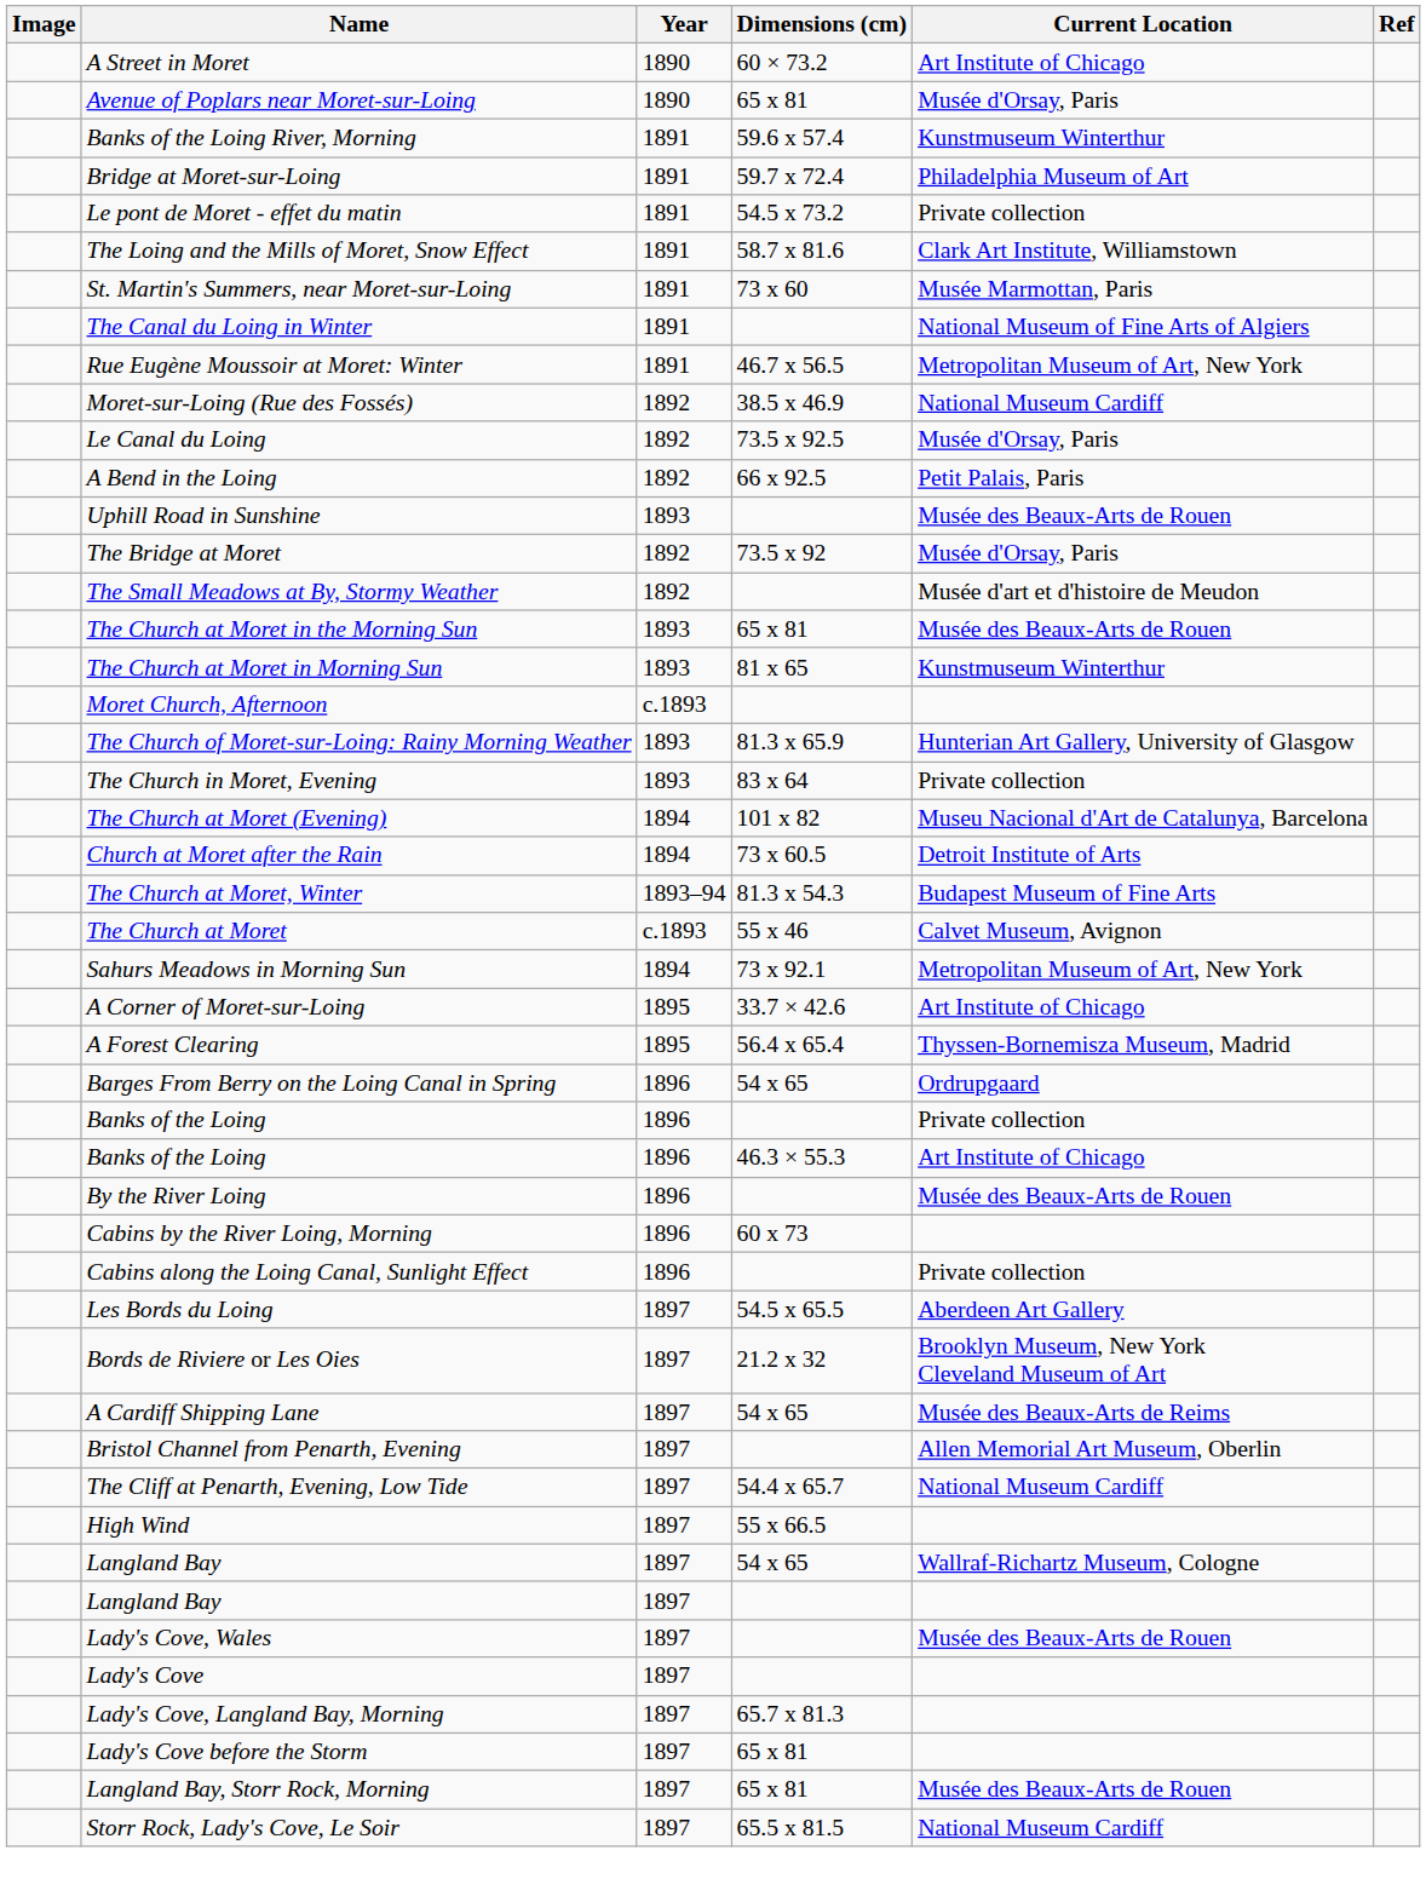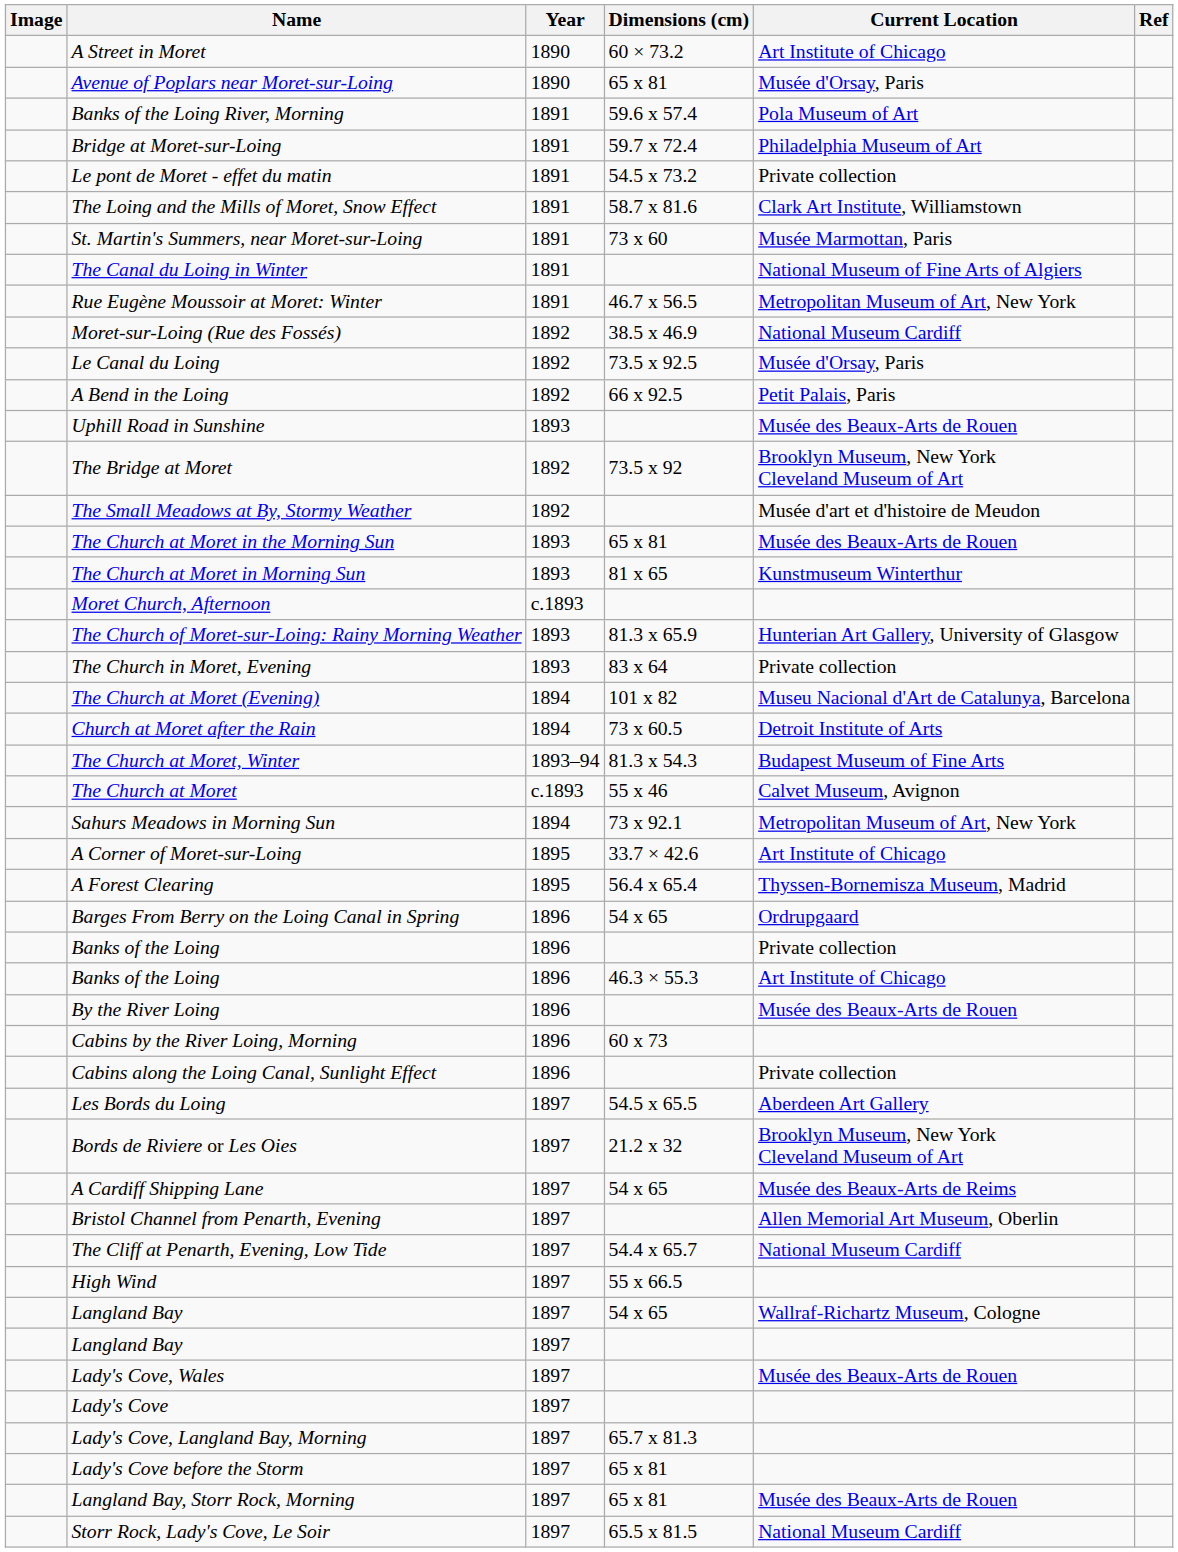 <table class="sortable wikitable" style="margin-left:0.5em; text-align:left">
 <tr>
 <th>Image</th>
 <th>Name</th>
 <th>Year</th>
 <th>Dimensions (cm)</th>
 <th>Current Location</th>
 <th>Ref</th>
 </tr>
 <tr>
 <td></td>
 <td><em>A Street in Moret</em></td>
 <td>1890</td>
 <td>60 × 73.2</td>
 <td><a href='#'>Art Institute of Chicago</a></td>
 <td></td>
 </tr>
 <tr>
 <td></td>
 <td><em><a href='#'>Avenue of Poplars near Moret-sur-Loing</a></em></td>
 <td>1890</td>
 <td>65 x 81</td>
 <td><a href='#'>Musée d'Orsay</a>, Paris</td>
 <td></td>
 </tr>
 <tr>
 <td></td>
 <td><em>Banks of the Loing River, Morning</em></td>
 <td>1891</td>
 <td>59.6 x 57.4</td>
-<td><a href='#'>Kunstmuseum Winterthur</a></td>
+<td><a href='#'>Pola Museum of Art</a></td>
 <td></td>
 </tr>
 <tr>
 <td></td>
 <td><em>Bridge at Moret-sur-Loing</em></td>
 <td>1891</td>
 <td>59.7 x 72.4</td>
 <td><a href='#'>Philadelphia Museum of Art</a></td>
 <td></td>
 </tr>
 <tr>
 <td></td>
 <td><em>Le pont de Moret - effet du matin</em></td>
 <td>1891</td>
 <td>54.5 x 73.2</td>
 <td>Private collection</td>
 <td></td>
 </tr>
 <tr>
 <td></td>
 <td><em>The Loing and the Mills of Moret, Snow Effect</em></td>
 <td>1891</td>
 <td>58.7 x 81.6</td>
 <td><a href='#'>Clark Art Institute</a>, Williamstown</td>
 <td></td>
 </tr>
 <tr>
 <td></td>
 <td><em>St. Martin's Summers, near Moret-sur-Loing</em></td>
 <td>1891</td>
 <td>73 x 60</td>
 <td><a href='#'>Musée Marmottan</a>, Paris</td>
 <td></td>
 </tr>
 <tr>
 <td></td>
 <td><em><a href='#'>The Canal du Loing in Winter</a></em></td>
 <td>1891</td>
 <td></td>
 <td><a href='#'>National Museum of Fine Arts of Algiers</a></td>
 <td></td>
 </tr>
 <tr>
 <td></td>
 <td><em>Rue Eugène Moussoir at Moret: Winter</em></td>
 <td>1891</td>
 <td>46.7 x 56.5</td>
 <td><a href='#'>Metropolitan Museum of Art</a>, New York</td>
 <td></td>
 </tr>
 <tr>
 <td></td>
 <td><em>Moret-sur-Loing (Rue des Fossés)</em></td>
 <td>1892</td>
 <td>38.5 x 46.9</td>
 <td><a href='#'>National Museum Cardiff</a></td>
 <td></td>
 </tr>
 <tr>
 <td></td>
 <td><em>Le Canal du Loing</em></td>
 <td>1892</td>
 <td>73.5 x 92.5</td>
 <td><a href='#'>Musée d'Orsay</a>, Paris</td>
 <td></td>
 </tr>
 <tr>
 <td></td>
 <td><em>A Bend in the Loing</em></td>
 <td>1892</td>
 <td>66 x 92.5</td>
 <td><a href='#'>Petit Palais</a>, Paris</td>
 <td></td>
 </tr>
 <tr>
 <td></td>
 <td><em>Uphill Road in Sunshine</em></td>
 <td>1893</td>
 <td></td>
 <td><a href='#'>Musée des Beaux-Arts de Rouen</a></td>
 <td></td>
 </tr>
 <tr>
 <td></td>
 <td><em>The Bridge at Moret</em></td>
 <td>1892</td>
 <td>73.5 x 92</td>
-<td><a href='#'>Musée d'Orsay</a>, Paris</td>
+<td><a href='#'>Brooklyn Museum</a>, New York<br><a href='#'>Cleveland Museum of Art</a></td>
 <td></td>
 </tr>
 <tr>
 <td></td>
 <td><em><a href='#'>The Small Meadows at By, Stormy Weather</a></em></td>
 <td>1892</td>
 <td></td>
 <td>Musée d'art et d'histoire de Meudon</td>
 <td></td>
 </tr>
 <tr>
 <td></td>
 <td><em><a href='#'>The Church at Moret in the Morning Sun</a></em></td>
 <td>1893</td>
 <td>65 x 81</td>
 <td><a href='#'>Musée des Beaux-Arts de Rouen</a></td>
 <td></td>
 </tr>
 <tr>
 <td></td>
 <td><em><a href='#'>The Church at Moret in Morning Sun</a></em></td>
 <td>1893</td>
 <td>81 x 65</td>
 <td><a href='#'>Kunstmuseum Winterthur</a></td>
 <td></td>
 </tr>
 <tr>
 <td></td>
 <td><em><a href='#'>Moret Church, Afternoon</a></em></td>
 <td>c.1893</td>
 <td></td>
 <td></td>
 <td></td>
 </tr>
 <tr>
 <td></td>
 <td><em><a href='#'>The Church of Moret-sur-Loing: Rainy Morning Weather</a></em></td>
 <td>1893</td>
 <td>81.3 x 65.9</td>
 <td><a href='#'>Hunterian Art Gallery</a>, University of Glasgow</td>
 <td></td>
 </tr>
 <tr>
 <td></td>
 <td><em>The Church in Moret, Evening</em></td>
 <td>1893</td>
 <td>83 x 64</td>
 <td>Private collection</td>
 <td></td>
 </tr>
 <tr>
 <td></td>
 <td><em><a href='#'>The Church at Moret (Evening)</a></em></td>
 <td>1894</td>
 <td>101 x 82</td>
 <td><a href='#'>Museu Nacional d'Art de Catalunya</a>, Barcelona</td>
 <td></td>
 </tr>
 <tr>
 <td></td>
 <td><em><a href='#'>Church at Moret after the Rain</a></em></td>
 <td>1894</td>
 <td>73 x 60.5</td>
 <td><a href='#'>Detroit Institute of Arts</a></td>
 <td></td>
 </tr>
 <tr>
 <td></td>
 <td><em><a href='#'>The Church at Moret, Winter</a></em></td>
 <td>1893–94</td>
 <td>81.3 x 54.3</td>
 <td><a href='#'>Budapest Museum of Fine Arts</a></td>
 <td></td>
 </tr>
 <tr>
 <td></td>
 <td><em><a href='#'>The Church at Moret</a></em></td>
 <td>c.1893</td>
 <td>55 x 46</td>
 <td><a href='#'>Calvet Museum</a>, Avignon</td>
 <td></td>
 </tr>
 <tr>
 <td></td>
 <td><em>Sahurs Meadows in Morning Sun</em></td>
 <td>1894</td>
 <td>73 x 92.1</td>
 <td><a href='#'>Metropolitan Museum of Art</a>, New York</td>
 <td></td>
 </tr>
 <tr>
 <td></td>
 <td><em>A Corner of Moret-sur-Loing</em></td>
 <td>1895</td>
 <td>33.7 × 42.6</td>
 <td><a href='#'>Art Institute of Chicago</a></td>
 <td></td>
 </tr>
 <tr>
 <td></td>
 <td><em>A Forest Clearing</em></td>
 <td>1895</td>
 <td>56.4 x 65.4</td>
 <td><a href='#'>Thyssen-Bornemisza Museum</a>, Madrid</td>
 <td></td>
 </tr>
 <tr>
 <td></td>
 <td><em>Barges From Berry on the Loing Canal in Spring</em></td>
 <td>1896</td>
 <td>54 x 65</td>
 <td><a href='#'>Ordrupgaard</a></td>
 <td></td>
 </tr>
 <tr>
 <td></td>
 <td><em>Banks of the Loing</em></td>
 <td>1896</td>
 <td></td>
 <td>Private collection</td>
 <td></td>
 </tr>
 <tr>
 <td></td>
 <td><em>Banks of the Loing</em></td>
 <td>1896</td>
 <td>46.3 × 55.3</td>
 <td><a href='#'>Art Institute of Chicago</a></td>
 <td></td>
 </tr>
 <tr>
 <td></td>
 <td><em>By the River Loing</em></td>
 <td>1896</td>
 <td></td>
 <td><a href='#'>Musée des Beaux-Arts de Rouen</a></td>
 <td></td>
 </tr>
 <tr>
 <td></td>
 <td><em>Cabins by the River Loing, Morning</em></td>
 <td>1896</td>
 <td>60 x 73</td>
 <td></td>
 <td></td>
 </tr>
 <tr>
 <td></td>
 <td><em>Cabins along the Loing Canal, Sunlight Effect</em></td>
 <td>1896</td>
 <td></td>
 <td>Private collection</td>
 <td></td>
 </tr>
 <tr>
 <td></td>
 <td><em>Les Bords du Loing</em></td>
 <td>1897</td>
 <td>54.5 x 65.5</td>
 <td><a href='#'>Aberdeen Art Gallery</a></td>
 <td></td>
 </tr>
 <tr>
 <td></td>
 <td><em>Bords de Riviere</em> or <em>Les Oies</em></td>
 <td>1897</td>
 <td>21.2 x 32</td>
 <td><a href='#'>Brooklyn Museum</a>, New York<br><a href='#'>Cleveland Museum of Art</a></td>
 <td></td>
 </tr>
 <tr>
 <td></td>
 <td><em>A Cardiff Shipping Lane</em></td>
 <td>1897</td>
 <td>54 x 65</td>
 <td><a href='#'>Musée des Beaux-Arts de Reims</a></td>
 <td></td>
 </tr>
 <tr>
 <td></td>
 <td><em>Bristol Channel from Penarth, Evening</em></td>
 <td>1897</td>
 <td></td>
 <td><a href='#'>Allen Memorial Art Museum</a>, Oberlin</td>
 <td></td>
 </tr>
 <tr>
 <td></td>
 <td><em>The Cliff at Penarth, Evening, Low Tide</em></td>
 <td>1897</td>
 <td>54.4 x 65.7</td>
 <td><a href='#'>National Museum Cardiff</a></td>
 <td></td>
 </tr>
 <tr>
 <td></td>
 <td><em>High Wind</em></td>
 <td>1897</td>
 <td>55 x 66.5</td>
 <td></td>
 <td></td>
 </tr>
 <tr>
 <td></td>
 <td><em>Langland Bay</em></td>
 <td>1897</td>
 <td>54 x 65</td>
 <td><a href='#'>Wallraf-Richartz Museum</a>, Cologne</td>
 <td></td>
 </tr>
 <tr>
 <td></td>
 <td><em>Langland Bay</em></td>
 <td>1897</td>
 <td></td>
 <td></td>
 <td></td>
 </tr>
 <tr>
 <td></td>
 <td><em>Lady's Cove, Wales</em></td>
 <td>1897</td>
 <td></td>
 <td><a href='#'>Musée des Beaux-Arts de Rouen</a></td>
 <td></td>
 </tr>
 <tr>
 <td></td>
 <td><em>Lady's Cove</em></td>
 <td>1897</td>
 <td></td>
 <td></td>
 <td></td>
 </tr>
 <tr>
 <td></td>
 <td><em>Lady's Cove, Langland Bay, Morning</em></td>
 <td>1897</td>
 <td>65.7 x 81.3</td>
 <td></td>
 <td></td>
 </tr>
 <tr>
 <td></td>
 <td><em>Lady's Cove before the Storm</em></td>
 <td>1897</td>
 <td>65 x 81</td>
 <td></td>
 <td></td>
 </tr>
 <tr>
 <td></td>
 <td><em>Langland Bay, Storr Rock, Morning</em></td>
 <td>1897</td>
 <td>65 x 81</td>
 <td><a href='#'>Musée des Beaux-Arts de Rouen</a></td>
 <td></td>
 </tr>
 <tr>
 <td></td>
 <td><em>Storr Rock, Lady's Cove, Le Soir</em></td>
 <td>1897</td>
 <td>65.5 x 81.5</td>
 <td><a href='#'>National Museum Cardiff</a></td>
 <td></td>
 </tr>
 </table>
